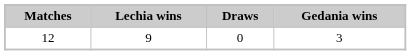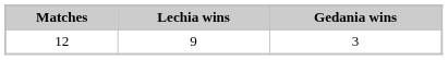 <table cellspacing="4" cellpadding="3" style="width:50%;border:solid 2px silver;font-size:90%" rules="all">
 <tr style="text-align:center">
 <th bgcolor="#cccccc">Matches</th>
 <th bgcolor="#cccccc">Lechia wins</th>
-<th bgcolor="#cccccc">Draws</th>
 <th bgcolor="#cccccc">Gedania wins</th>
 </tr>
 <tr style="text-align:center">
 <td>12</td>
 <td>9</td>
-<td>0</td>
 <td>3</td>
 </tr>
 </table>
